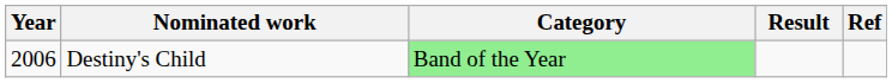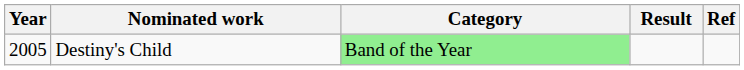 <table class="wikitable" width="100%">
 <tr>
 <th width="5%">Year</th>
 <th width="40%">Nominated work</th>
 <th width="40%">Category</th>
 <th width="10%">Result</th>
 <th width="5%">Ref</th>
 </tr>
 <tr>
-<td>2006</td>
+<td>2005</td>
 <td>Destiny's Child</td>
 <td style="background: lightgreen;">Band of the Year</td>
 <td></td>
 <td></td>
 </tr>
 </table>
